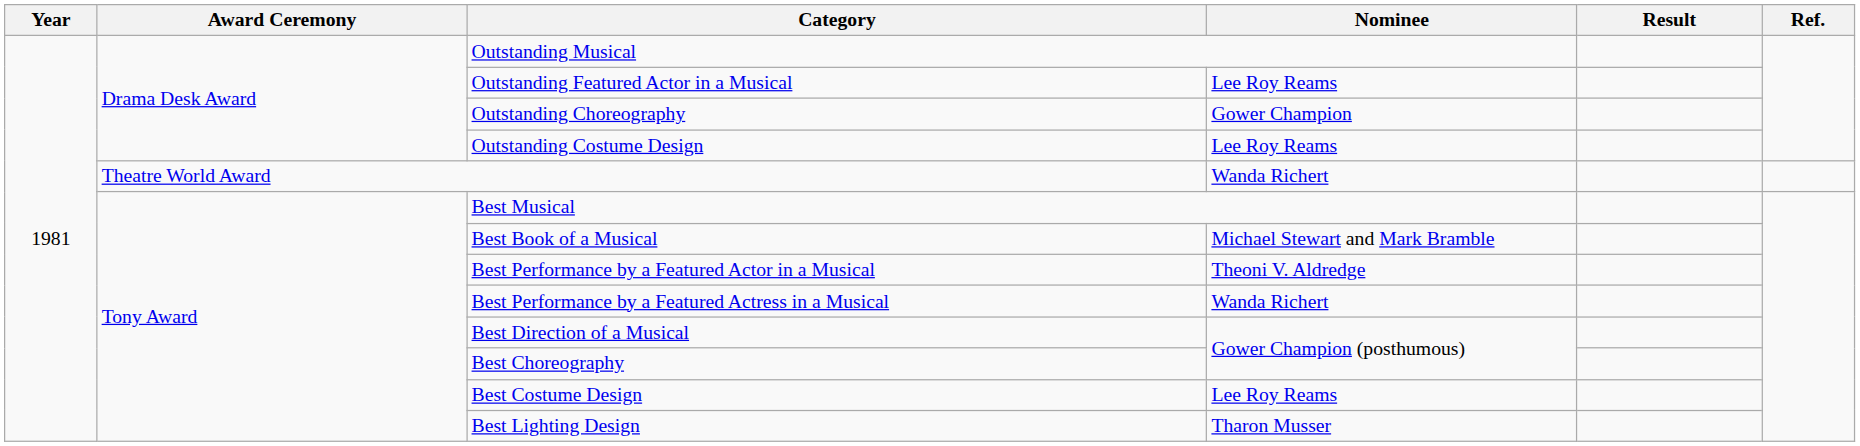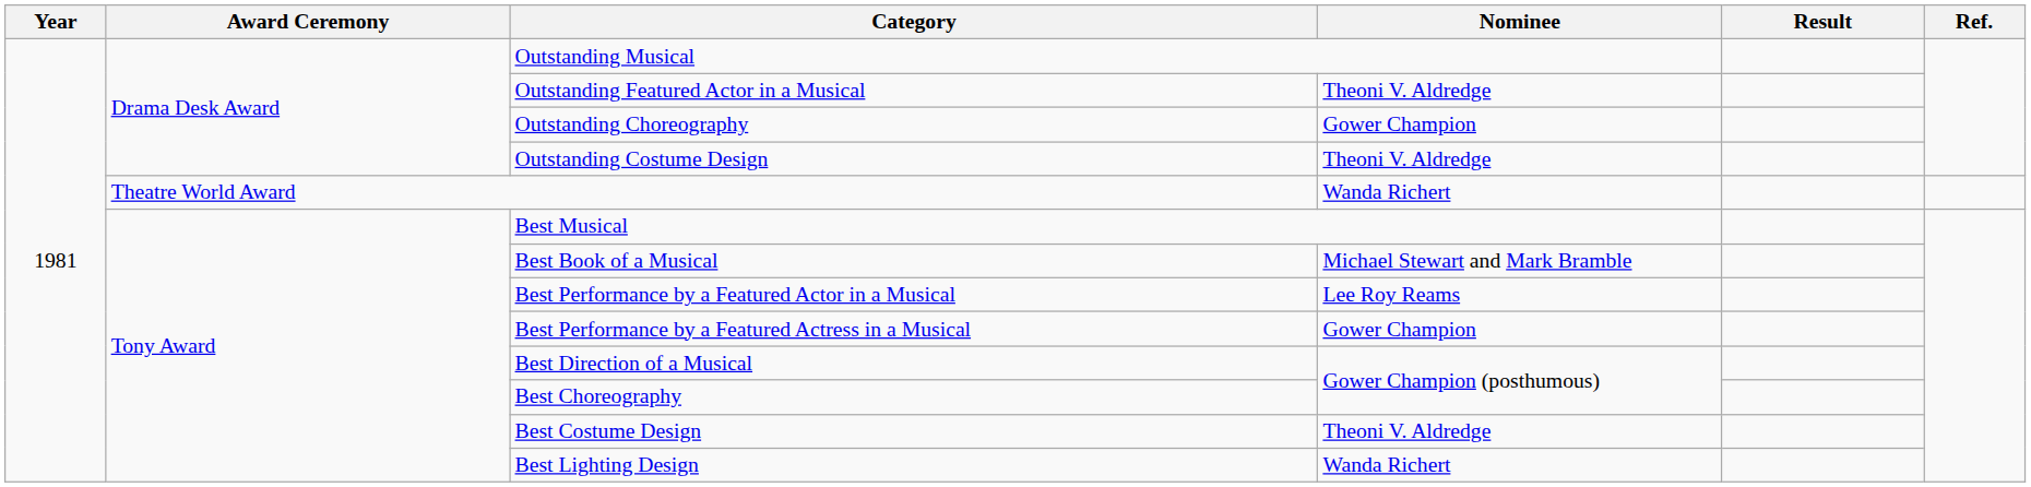 <table class="wikitable" width="95%">
 <tr>
 <th width="5%">Year</th>
 <th width="20%">Award Ceremony</th>
 <th width="40%">Category</th>
 <th width="20%">Nominee</th>
 <th width="10%">Result</th>
 <th width="5%">Ref.</th>
 </tr>
 <tr>
 <td rowspan="13" align="center">1981</td>
 <td rowspan="4"><a href='#'>Drama Desk Award</a></td>
 <td colspan="2"><a href='#'>Outstanding Musical</a></td>
 <td></td>
 <td rowspan="4" align="center"></td>
 </tr>
 <tr>
 <td><a href='#'>Outstanding Featured Actor in a Musical</a></td>
-<td><a href='#'>Lee Roy Reams</a></td>
+<td><a href='#'>Theoni V. Aldredge</a></td>
 <td></td>
 </tr>
 <tr>
 <td><a href='#'>Outstanding Choreography</a></td>
 <td><a href='#'>Gower Champion</a></td>
 <td></td>
 </tr>
 <tr>
 <td><a href='#'>Outstanding Costume Design</a></td>
-<td><a href='#'>Lee Roy Reams</a></td>
+<td><a href='#'>Theoni V. Aldredge</a></td>
 <td></td>
 </tr>
 <tr>
 <td colspan="2"><a href='#'>Theatre World Award</a></td>
 <td><a href='#'>Wanda Richert</a></td>
 <td></td>
 <td align="center"></td>
 </tr>
 <tr>
 <td rowspan="8"><a href='#'>Tony Award</a></td>
 <td colspan="2"><a href='#'>Best Musical</a></td>
 <td></td>
 <td rowspan="8" align="center"></td>
 </tr>
 <tr>
 <td><a href='#'>Best Book of a Musical</a></td>
 <td><a href='#'>Michael Stewart</a> and <a href='#'>Mark Bramble</a></td>
 <td></td>
 </tr>
 <tr>
 <td><a href='#'>Best Performance by a Featured Actor in a Musical</a></td>
-<td><a href='#'>Theoni V. Aldredge</a></td>
+<td><a href='#'>Lee Roy Reams</a></td>
 <td></td>
 </tr>
 <tr>
 <td><a href='#'>Best Performance by a Featured Actress in a Musical</a></td>
-<td><a href='#'>Wanda Richert</a></td>
+<td><a href='#'>Gower Champion</a></td>
 <td></td>
 </tr>
 <tr>
 <td><a href='#'>Best Direction of a Musical</a></td>
 <td rowspan="2"><a href='#'>Gower Champion</a> (posthumous)</td>
 <td></td>
 </tr>
 <tr>
 <td><a href='#'>Best Choreography</a></td>
 <td></td>
 </tr>
 <tr>
 <td><a href='#'>Best Costume Design</a></td>
-<td><a href='#'>Lee Roy Reams</a></td>
+<td><a href='#'>Theoni V. Aldredge</a></td>
 <td></td>
 </tr>
 <tr>
 <td><a href='#'>Best Lighting Design</a></td>
-<td><a href='#'>Tharon Musser</a></td>
+<td><a href='#'>Wanda Richert</a></td>
 <td></td>
 </tr>
 </table>
